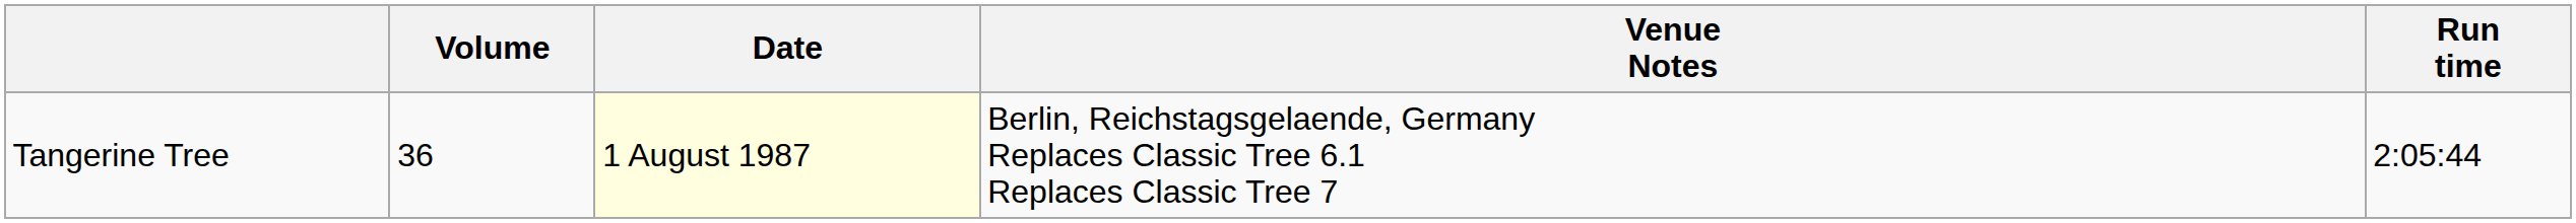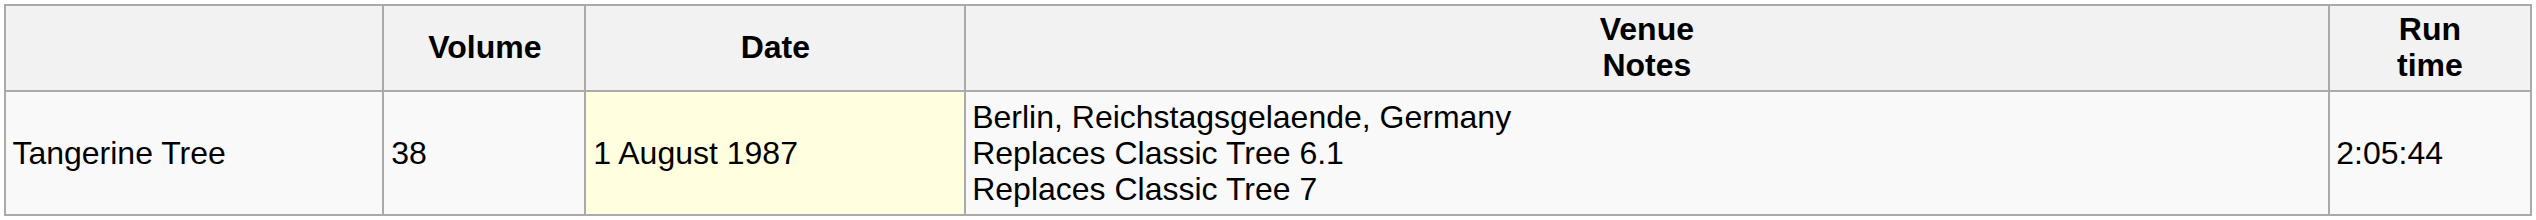 <table class="wikitable" style="width: 100%;">
 <tr>
 <th style="width: 15%;"></th>
 <th style="width: 8%;">Volume</th>
 <th style="width: 15%;">Date</th>
 <th>Venue<br>Notes</th>
 <th style="width: 8%;">Run<br>time</th>
 </tr>
 <tr>
 <td>Tangerine Tree</td>
-<td>36</td>
+<td>38</td>
 <td style="background: lightyellow;">1 August 1987</td>
 <td>Berlin, Reichstagsgelaende, Germany<br>Replaces Classic Tree 6.1<br>Replaces Classic Tree 7</td>
 <td>2:05:44</td>
 </tr>
 </table>
